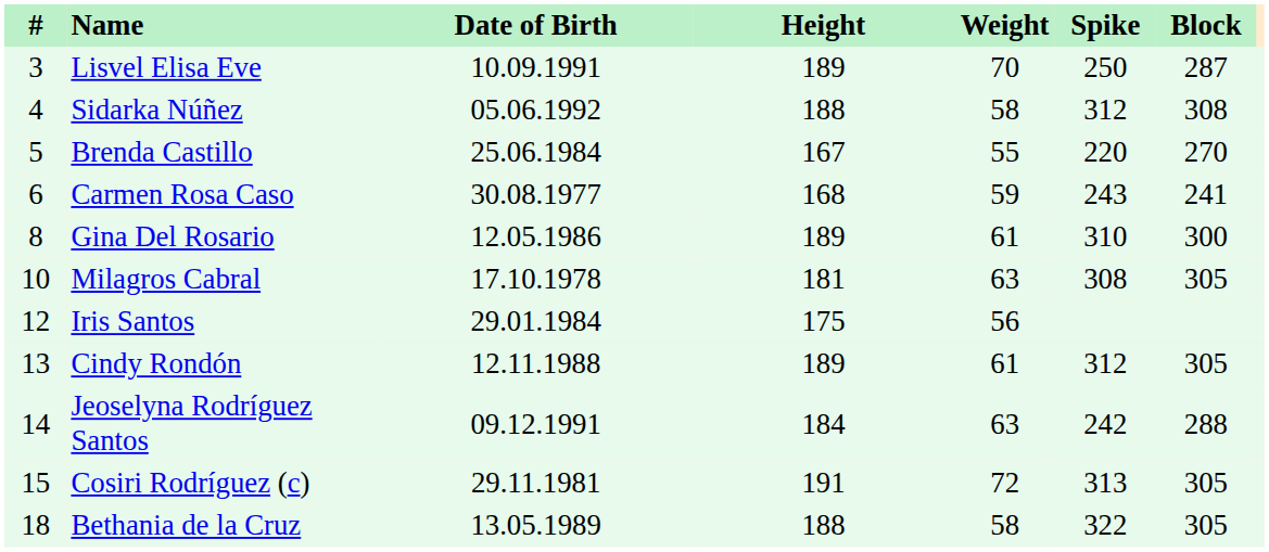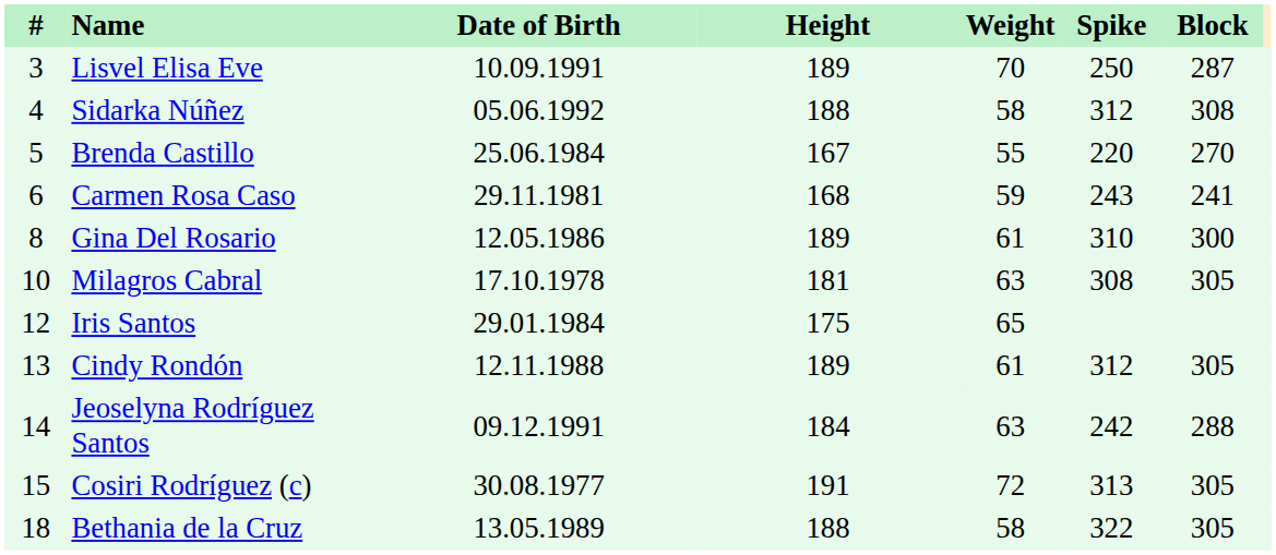 <table border=0 cellpadding=2 cellspacing=0  |- bgcolor=#FFECCE style="text-align:center; font-size:90%;" width=100%>
 <tr bgcolor=#BBF0C9>
 <th width=5%>#</th>
 <th width=25% align=left>Name</th>
 <th width=25%>Date of Birth</th>
 <th width=21%>Height</th>
 <th width=8%>Weight</th>
 <th width=8%>Spike</th>
 <th width=8%>Block</th>
 </tr>
 <tr bgcolor=#E7FAEC>
 <td>3</td>
 <td align=left><a href='#'>Lisvel Elisa Eve</a></td>
 <td>10.09.1991</td>
 <td>189</td>
 <td>70</td>
 <td>250</td>
 <td>287</td>
 <td></td>
 </tr>
 <tr bgcolor=#E7FAEC>
 <td>4</td>
 <td align=left><a href='#'>Sidarka Núñez</a></td>
 <td>05.06.1992</td>
 <td>188</td>
 <td>58</td>
 <td>312</td>
 <td>308</td>
 <td></td>
 </tr>
 <tr bgcolor=#E7FAEC>
 <td>5</td>
 <td align=left><a href='#'>Brenda Castillo</a></td>
 <td>25.06.1984</td>
 <td>167</td>
 <td>55</td>
 <td>220</td>
 <td>270</td>
 <td></td>
 </tr>
 <tr bgcolor=#E7FAEC>
 <td>6</td>
 <td align=left><a href='#'>Carmen Rosa Caso</a></td>
-<td>30.08.1977</td>
+<td>29.11.1981</td>
 <td>168</td>
 <td>59</td>
 <td>243</td>
 <td>241</td>
 <td></td>
 </tr>
 <tr bgcolor=#E7FAEC>
 <td>8</td>
 <td align=left><a href='#'>Gina Del Rosario</a></td>
 <td>12.05.1986</td>
 <td>189</td>
 <td>61</td>
 <td>310</td>
 <td>300</td>
 <td></td>
 </tr>
 <tr bgcolor=#E7FAEC>
 <td>10</td>
 <td align=left><a href='#'>Milagros Cabral</a></td>
 <td>17.10.1978</td>
 <td>181</td>
 <td>63</td>
 <td>308</td>
 <td>305</td>
 <td></td>
 </tr>
 <tr bgcolor=#E7FAEC>
 <td>12</td>
 <td align=left><a href='#'>Iris Santos</a></td>
 <td>29.01.1984</td>
 <td>175</td>
-<td>56</td>
+<td>65</td>
 <td></td>
 <td></td>
 <td></td>
 </tr>
 <tr bgcolor=#E7FAEC>
 <td>13</td>
 <td align=left><a href='#'>Cindy Rondón</a></td>
 <td>12.11.1988</td>
 <td>189</td>
 <td>61</td>
 <td>312</td>
 <td>305</td>
 <td></td>
 </tr>
 <tr bgcolor=#E7FAEC>
 <td>14</td>
 <td align=left><a href='#'>Jeoselyna Rodríguez Santos</a></td>
 <td>09.12.1991</td>
 <td>184</td>
 <td>63</td>
 <td>242</td>
 <td>288</td>
 <td></td>
 </tr>
 <tr bgcolor=#E7FAEC>
 <td>15</td>
 <td align=left><a href='#'>Cosiri Rodríguez</a> (<a href='#'>c</a>)</td>
-<td>29.11.1981</td>
+<td>30.08.1977</td>
 <td>191</td>
 <td>72</td>
 <td>313</td>
 <td>305</td>
 <td></td>
 </tr>
 <tr bgcolor=#E7FAEC>
 <td>18</td>
 <td align=left><a href='#'>Bethania de la Cruz</a></td>
 <td>13.05.1989</td>
 <td>188</td>
 <td>58</td>
 <td>322</td>
 <td>305</td>
 <td></td>
 </tr>
 </table>
